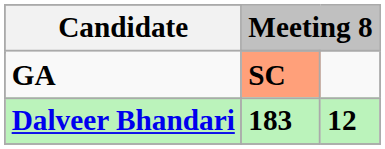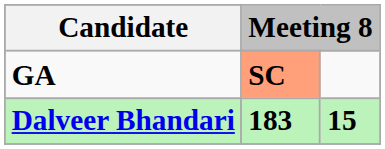 <table class="wikitable">
 <tr>
 <th rowspan=2>Candidate</th>
 <td style="background:silver; text-align:center" colspan=2><strong>Meeting 8</strong></td>
 </tr>
 <tr>
 </tr>
 <tr>
 <td><strong>GA</strong></td>
 <td style="background: lightsalmon;"><strong>SC</strong></td>
 </tr>
 <tr>
 <td style="background-color:#BBF3BB"> <strong><a href='#'>Dalveer Bhandari</a></strong></td>
 <td style="background-color:#BBF3BB"><strong>183</strong></td>
-<td style="background-color:#BBF3BB"><strong>12</strong></td>
+<td style="background-color:#BBF3BB"><strong>15</strong></td>
 </tr>
 </table>
